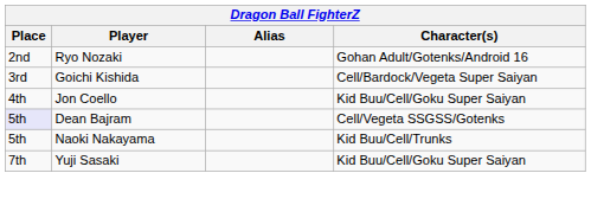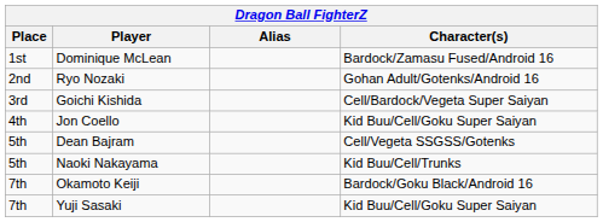 <table class="wikitable">
 <tr>
 <th colspan="4"><strong><em><a href='#'>Dragon Ball FighterZ</a></em></strong>  </th>
 </tr>
 <tr>
 <th style="width:50px;">Place</th>
 <th style="width:180px;">Player</th>
 <th style="width:150px;">Alias</th>
 <th style="width:300px;">Character(s)</th>
+</tr>
+<tr>
+<td>1st</td>
+<td> Dominique McLean</td>
+<td></td>
+<td>Bardock/Zamasu Fused/Android 16</td>
 </tr>
 <tr>
 <td>2nd</td>
 <td> Ryo Nozaki</td>
 <td></td>
 <td>Gohan Adult/Gotenks/Android 16</td>
 </tr>
 <tr>
 <td>3rd</td>
 <td> Goichi Kishida</td>
 <td></td>
 <td>Cell/Bardock/Vegeta Super Saiyan</td>
 </tr>
 <tr>
 <td>4th</td>
 <td> Jon Coello</td>
 <td></td>
 <td>Kid Buu/Cell/Goku Super Saiyan</td>
 </tr>
 <tr>
-<td style="background: lavender;">5th</td>
+<td>5th</td>
 <td> Dean Bajram</td>
 <td></td>
 <td>Cell/Vegeta SSGSS/Gotenks</td>
 </tr>
 <tr>
 <td>5th</td>
 <td> Naoki Nakayama</td>
 <td></td>
 <td>Kid Buu/Cell/Trunks</td>
 </tr>
 <tr>
 <td>7th</td>
+<td> Okamoto Keiji</td>
+<td></td>
+<td>Bardock/Goku Black/Android 16</td>
+</tr>
+<tr>
+<td>7th</td>
 <td> Yuji Sasaki</td>
 <td></td>
 <td>Kid Buu/Cell/Goku Super Saiyan</td>
 </tr>
 </table>
